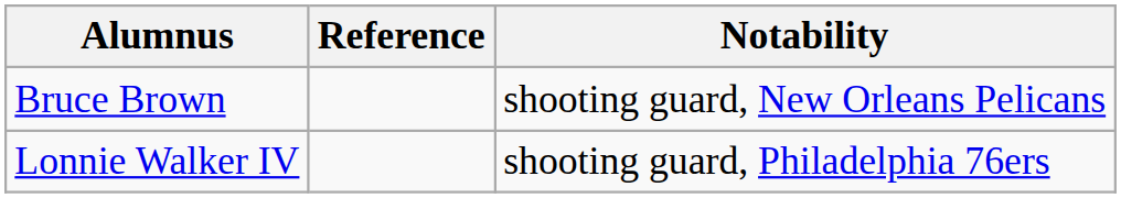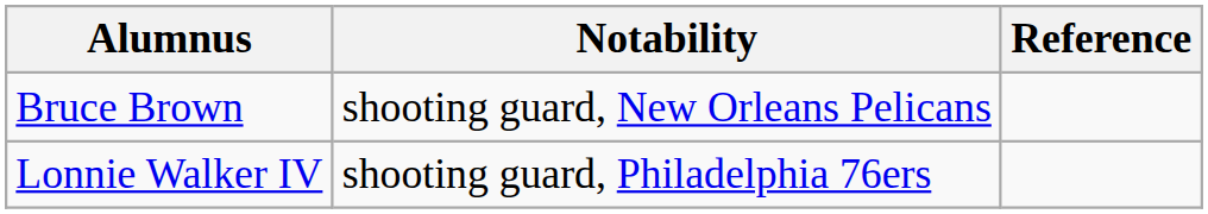 <table class="wikitable">
 <tr>
 <th>Alumnus</th>
+<th>Notability</th>
 <th>Reference</th>
-<th>Notability</th>
 </tr>
 <tr>
 <td><a href='#'>Bruce Brown</a></td>
+<td>shooting guard, <a href='#'>New Orleans Pelicans</a></td>
 <td></td>
-<td>shooting guard, <a href='#'>New Orleans Pelicans</a></td>
 </tr>
 <tr>
 <td><a href='#'>Lonnie Walker IV</a></td>
+<td>shooting guard, <a href='#'>Philadelphia 76ers</a></td>
 <td></td>
-<td>shooting guard, <a href='#'>Philadelphia 76ers</a></td>
 </tr>
 </table>
